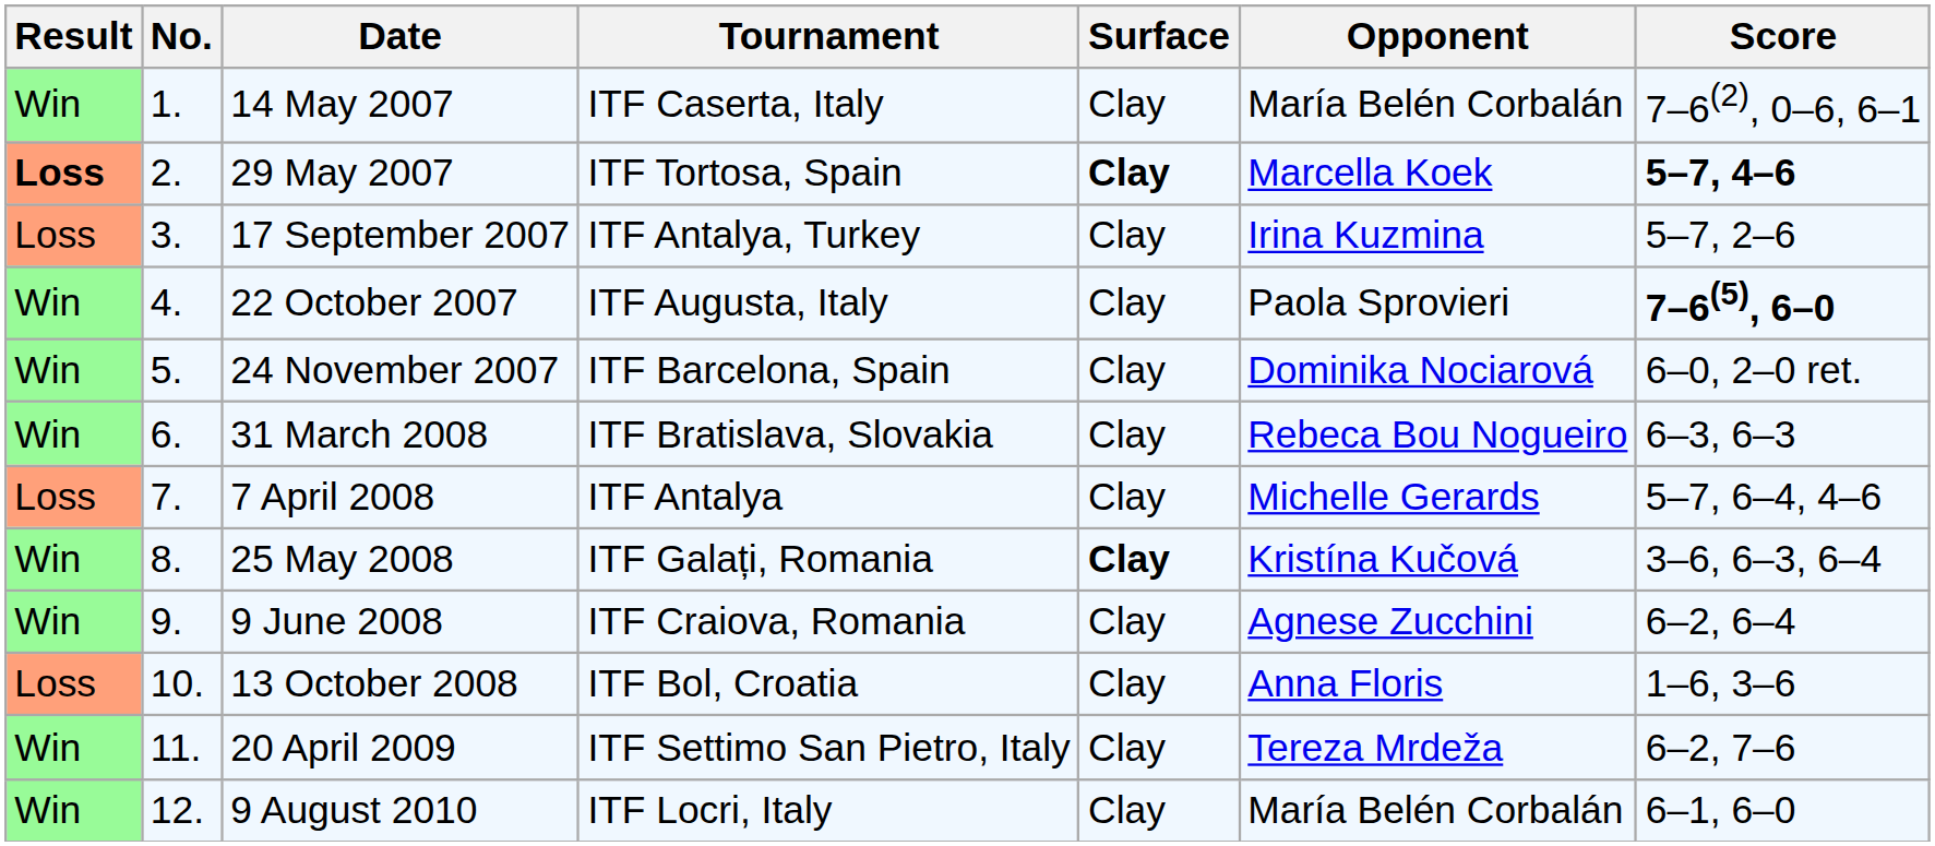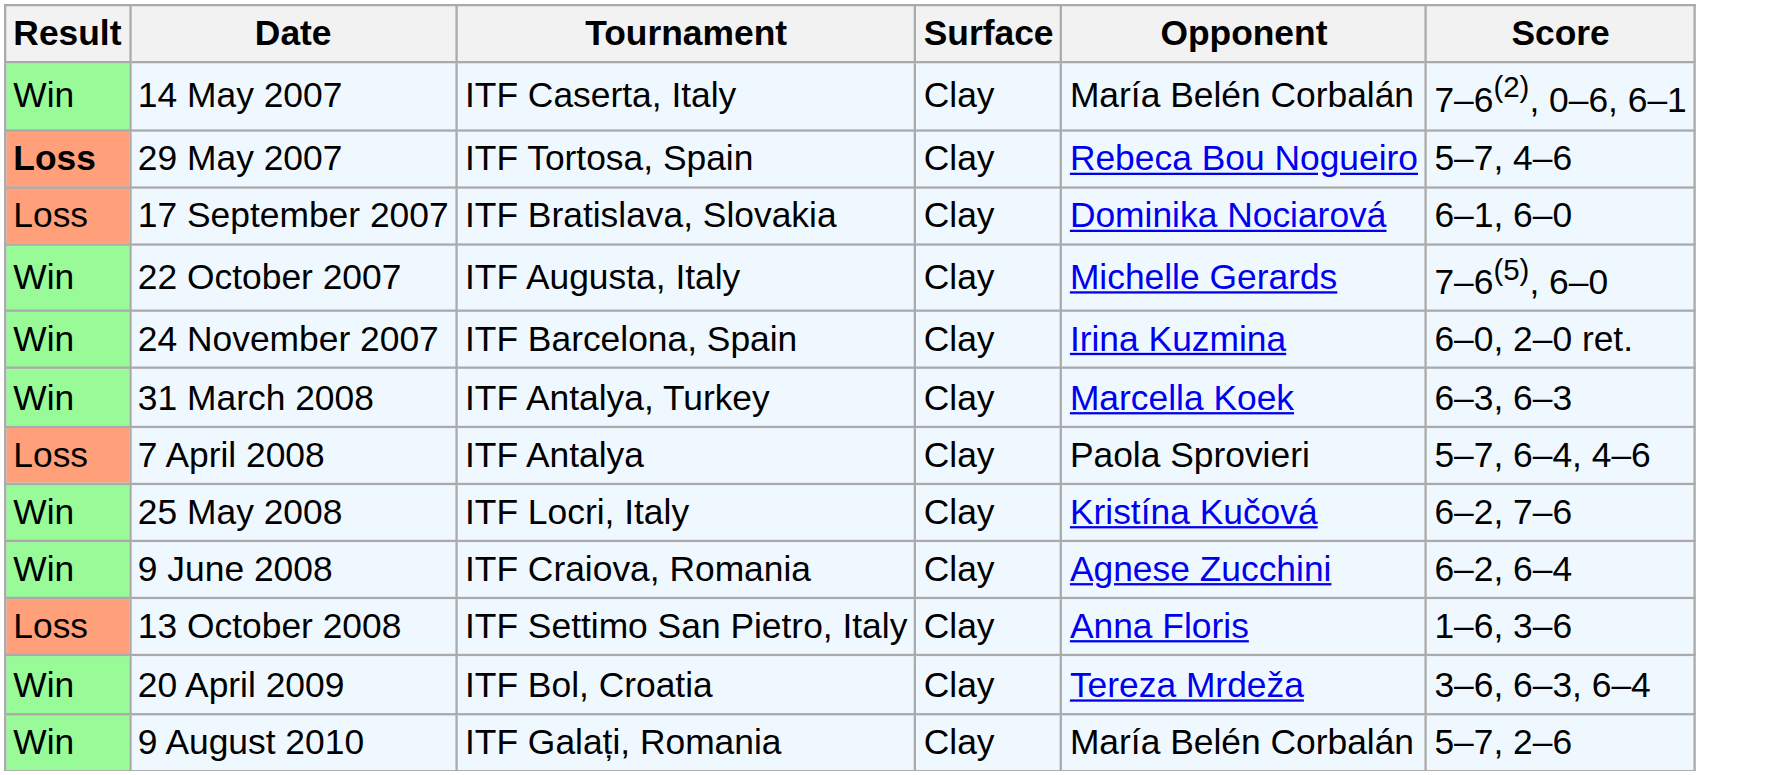 <table class="sortable wikitable" style=font-size:97%>
 <tr>
 <th>Result</th>
-<th>No.</th>
 <th>Date</th>
 <th>Tournament</th>
 <th>Surface</th>
 <th>Opponent</th>
 <th class="unsortable">Score</th>
 </tr>
 <tr bgcolor="#f0f8ff">
 <td style="background:#98fb98;">Win</td>
-<td>1.</td>
 <td>14 May 2007</td>
 <td>ITF Caserta, Italy</td>
 <td>Clay</td>
 <td> María Belén Corbalán</td>
 <td>7–6<sup>(2)</sup>, 0–6, 6–1</td>
 </tr>
 <tr bgcolor=f0f8ff>
 <td style="background:#ffa07a;"><strong>Loss</strong></td>
-<td>2.</td>
 <td>29 May 2007</td>
 <td>ITF Tortosa, Spain</td>
-<td><strong>Clay</strong></td>
-<td> <a href='#'>Marcella Koek</a></td>
-<td><strong>5–7, 4–6</strong></td>
+<td>Clay</td>
+<td> <a href='#'>Rebeca Bou Nogueiro</a></td>
+<td>5–7, 4–6</td>
 </tr>
 <tr bgcolor=f0f8ff>
 <td style="background:#ffa07a;">Loss</td>
-<td>3.</td>
 <td>17 September 2007</td>
-<td>ITF Antalya, Turkey</td>
+<td>ITF Bratislava, Slovakia</td>
 <td>Clay</td>
-<td> <a href='#'>Irina Kuzmina</a></td>
-<td>5–7, 2–6</td>
+<td> <a href='#'>Dominika Nociarová</a></td>
+<td>6–1, 6–0</td>
 </tr>
 <tr bgcolor="#f0f8ff">
 <td style="background:#98fb98;">Win</td>
-<td>4.</td>
 <td>22 October 2007</td>
 <td>ITF Augusta, Italy</td>
 <td>Clay</td>
-<td> Paola Sprovieri</td>
-<td><strong>7–6<sup>(5)</sup>, 6–0</strong></td>
+<td> <a href='#'>Michelle Gerards</a></td>
+<td>7–6<sup>(5)</sup>, 6–0</td>
 </tr>
 <tr bgcolor="#f0f8ff">
 <td style="background:#98fb98;">Win</td>
-<td>5.</td>
 <td>24 November 2007</td>
 <td>ITF Barcelona, Spain</td>
 <td>Clay</td>
-<td> <a href='#'>Dominika Nociarová</a></td>
+<td> <a href='#'>Irina Kuzmina</a></td>
 <td>6–0, 2–0 ret.</td>
 </tr>
 <tr bgcolor="#f0f8ff">
 <td style="background:#98fb98;">Win</td>
-<td>6.</td>
 <td>31 March 2008</td>
-<td>ITF Bratislava, Slovakia</td>
+<td>ITF Antalya, Turkey</td>
 <td>Clay</td>
-<td> <a href='#'>Rebeca Bou Nogueiro</a></td>
+<td> <a href='#'>Marcella Koek</a></td>
 <td>6–3, 6–3</td>
 </tr>
 <tr bgcolor=f0f8ff>
 <td style="background:#ffa07a;">Loss</td>
-<td>7.</td>
 <td>7 April 2008</td>
 <td>ITF Antalya</td>
 <td>Clay</td>
-<td> <a href='#'>Michelle Gerards</a></td>
+<td> Paola Sprovieri</td>
 <td>5–7, 6–4, 4–6</td>
 </tr>
 <tr bgcolor="#f0f8ff">
 <td style="background:#98fb98;">Win</td>
-<td>8.</td>
 <td>25 May 2008</td>
-<td>ITF Galați, Romania</td>
-<td><strong>Clay</strong></td>
+<td>ITF Locri, Italy</td>
+<td>Clay</td>
 <td> <a href='#'>Kristína Kučová</a></td>
-<td>3–6, 6–3, 6–4</td>
+<td>6–2, 7–6</td>
 </tr>
 <tr bgcolor="#f0f8ff">
 <td style="background:#98fb98;">Win</td>
-<td>9.</td>
 <td>9 June 2008</td>
 <td>ITF Craiova, Romania</td>
 <td>Clay</td>
 <td> <a href='#'>Agnese Zucchini</a></td>
 <td>6–2, 6–4</td>
 </tr>
 <tr style="background:#f0f8ff;">
 <td style="background:#ffa07a;">Loss</td>
-<td>10.</td>
 <td>13 October 2008</td>
-<td>ITF Bol, Croatia</td>
+<td>ITF Settimo San Pietro, Italy</td>
 <td>Clay</td>
 <td> <a href='#'>Anna Floris</a></td>
 <td>1–6, 3–6</td>
 </tr>
 <tr style="background:#f0f8ff;">
 <td style="background:#98fb98;">Win</td>
-<td>11.</td>
 <td>20 April 2009</td>
-<td>ITF Settimo San Pietro, Italy</td>
+<td>ITF Bol, Croatia</td>
 <td>Clay</td>
 <td> <a href='#'>Tereza Mrdeža</a></td>
-<td>6–2, 7–6</td>
+<td>3–6, 6–3, 6–4</td>
 </tr>
 <tr style="background:#f0f8ff;">
 <td style="background:#98fb98;">Win</td>
-<td>12.</td>
 <td>9 August 2010</td>
-<td>ITF Locri, Italy</td>
+<td>ITF Galați, Romania</td>
 <td>Clay</td>
 <td> María Belén Corbalán</td>
-<td>6–1, 6–0</td>
+<td>5–7, 2–6</td>
 </tr>
 </table>
